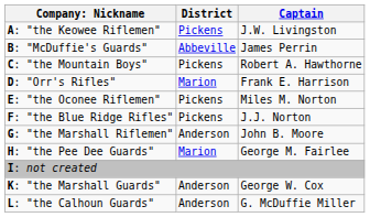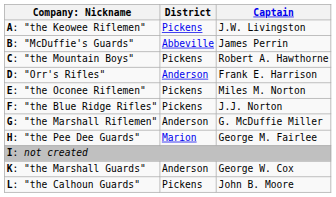 <table border="1" class="wikitable" style="margin: 1em auto 1em auto;">
 <tr>
 <th>Company: Nickname</th>
 <th>District</th>
 <th><a href='#'>Captain</a></th>
 </tr>
 <tr>
 <td><strong>A</strong>: "the Keowee Riflemen"</td>
 <td><a href='#'>Pickens</a></td>
 <td>J.W. Livingston</td>
 </tr>
 <tr>
 <td><strong>B</strong>: "McDuffie's Guards"</td>
 <td><a href='#'>Abbeville</a></td>
 <td>James Perrin</td>
 </tr>
 <tr>
 <td><strong>C</strong>: "the Mountain Boys"</td>
 <td>Pickens</td>
 <td style=white-space:nowrap>Robert A. Hawthorne</td>
 </tr>
 <tr>
 <td><strong>D</strong>: "Orr's Rifles"</td>
-<td><a href='#'>Marion</a></td>
+<td><a href='#'>Anderson</a></td>
 <td>Frank E. Harrison</td>
 </tr>
 <tr>
 <td><strong>E</strong>: "the Oconee Riflemen"</td>
 <td>Pickens</td>
 <td>Miles M. Norton</td>
 </tr>
 <tr>
 <td><strong>F</strong>: "the Blue Ridge Rifles"</td>
 <td>Pickens</td>
 <td>J.J. Norton</td>
 </tr>
 <tr>
 <td><strong>G</strong>: "the Marshall Riflemen"</td>
 <td>Anderson</td>
-<td>John B. Moore</td>
+<td>G. McDuffie Miller</td>
 </tr>
 <tr>
 <td><strong>H</strong>: "the Pee Dee Guards"</td>
 <td><a href='#'>Marion</a></td>
 <td>George M. Fairlee</td>
 </tr>
 <tr>
 <td bgcolor=silver colspan="3"><strong>I</strong>: <em>not created</em></td>
 </tr>
 <tr>
 <td><strong>K</strong>: "the Marshall Guards"</td>
 <td>Anderson</td>
 <td>George W. Cox</td>
 </tr>
 <tr>
 <td><strong>L</strong>: "the Calhoun Guards"</td>
-<td>Anderson</td>
-<td>G. McDuffie Miller</td>
+<td>Pickens</td>
+<td>John B. Moore</td>
 </tr>
 </table>
